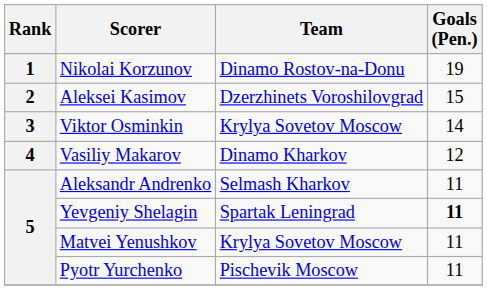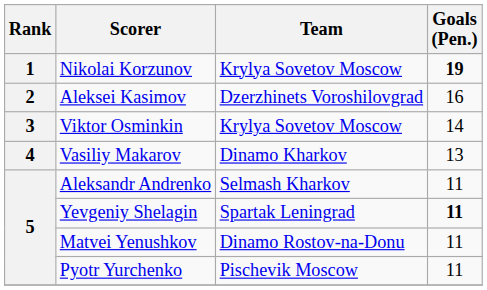 <table class="wikitable">
 <tr>
 <th>Rank</th>
 <th>Scorer</th>
 <th>Team</th>
 <th>Goals<br>(Pen.)</th>
 </tr>
 <tr>
 <th align=center>1</th>
 <td><a href='#'>Nikolai Korzunov</a></td>
-<td><a href='#'>Dinamo Rostov-na-Donu</a></td>
-<td align=center>19</td>
+<td><a href='#'>Krylya Sovetov Moscow</a></td>
+<td align=center><strong>19</strong></td>
 </tr>
 <tr>
 <th>2</th>
 <td><a href='#'>Aleksei Kasimov</a></td>
 <td><a href='#'>Dzerzhinets Voroshilovgrad</a></td>
-<td align=center>15</td>
+<td align=center>16</td>
 </tr>
 <tr>
 <th>3</th>
 <td><a href='#'>Viktor Osminkin</a></td>
 <td><a href='#'>Krylya Sovetov Moscow</a></td>
 <td align=center>14</td>
 </tr>
 <tr>
 <th>4</th>
 <td><a href='#'>Vasiliy Makarov</a></td>
 <td><a href='#'>Dinamo Kharkov</a></td>
-<td align=center>12</td>
+<td align=center>13</td>
 </tr>
 <tr>
 <th align=center rowspan=4>5</th>
 <td><a href='#'>Aleksandr Andrenko</a></td>
 <td><a href='#'>Selmash Kharkov</a></td>
 <td align=center>11</td>
 </tr>
 <tr>
 <td><a href='#'>Yevgeniy Shelagin</a></td>
 <td><a href='#'>Spartak Leningrad</a></td>
 <td align=center><strong>11</strong></td>
 </tr>
 <tr>
 <td><a href='#'>Matvei Yenushkov</a></td>
-<td><a href='#'>Krylya Sovetov Moscow</a></td>
+<td><a href='#'>Dinamo Rostov-na-Donu</a></td>
 <td align=center>11</td>
 </tr>
 <tr>
 <td><a href='#'>Pyotr Yurchenko</a></td>
 <td><a href='#'>Pischevik Moscow</a></td>
 <td align=center>11</td>
 </tr>
 <tr>
 </tr>
 </table>
